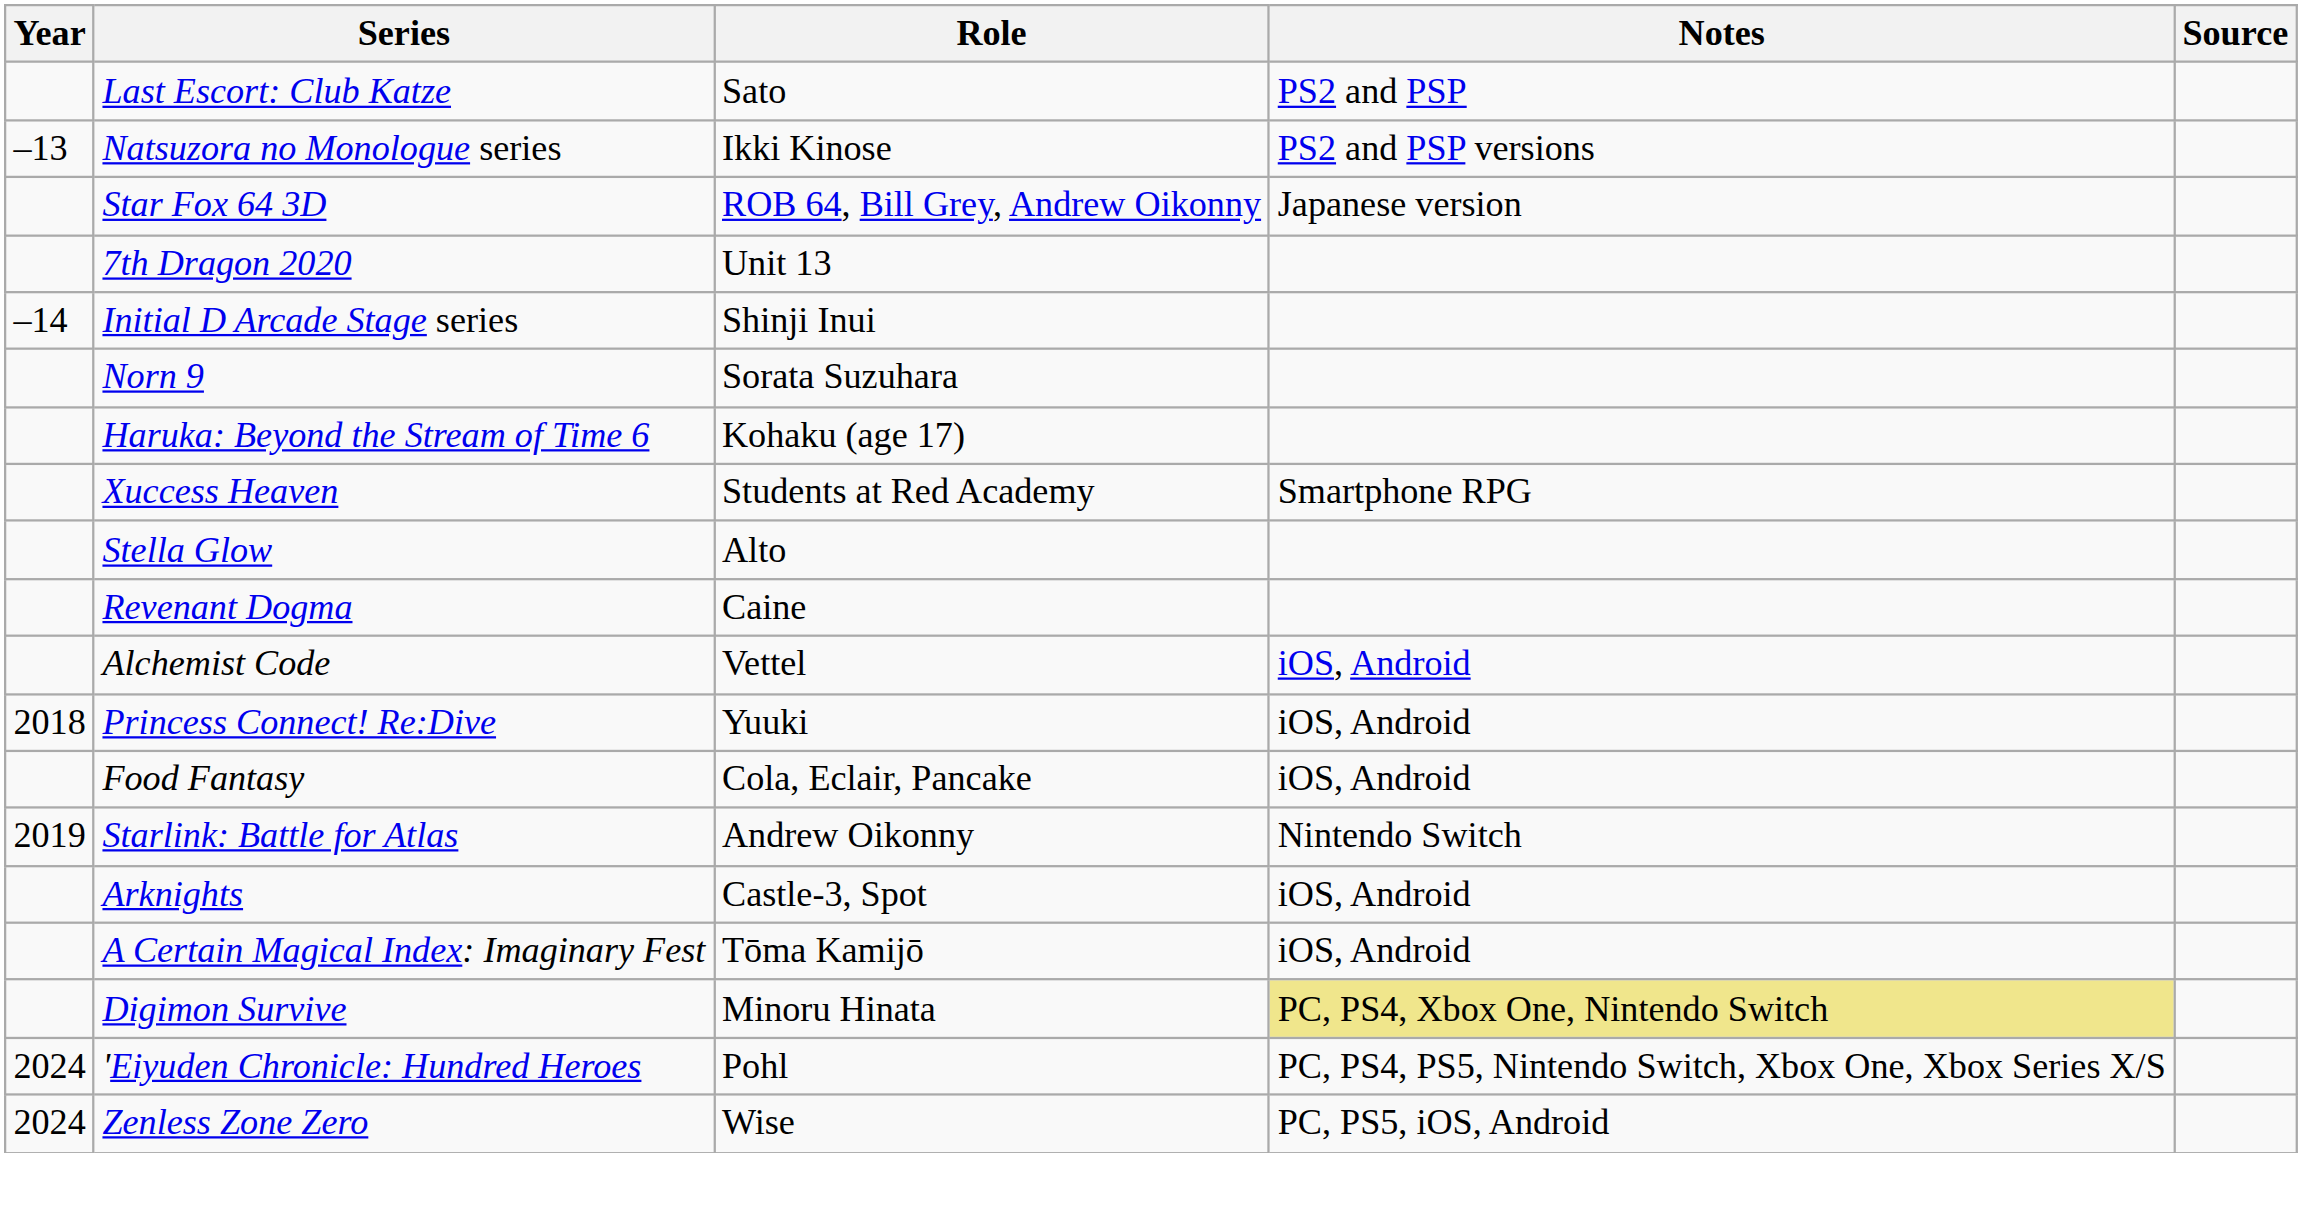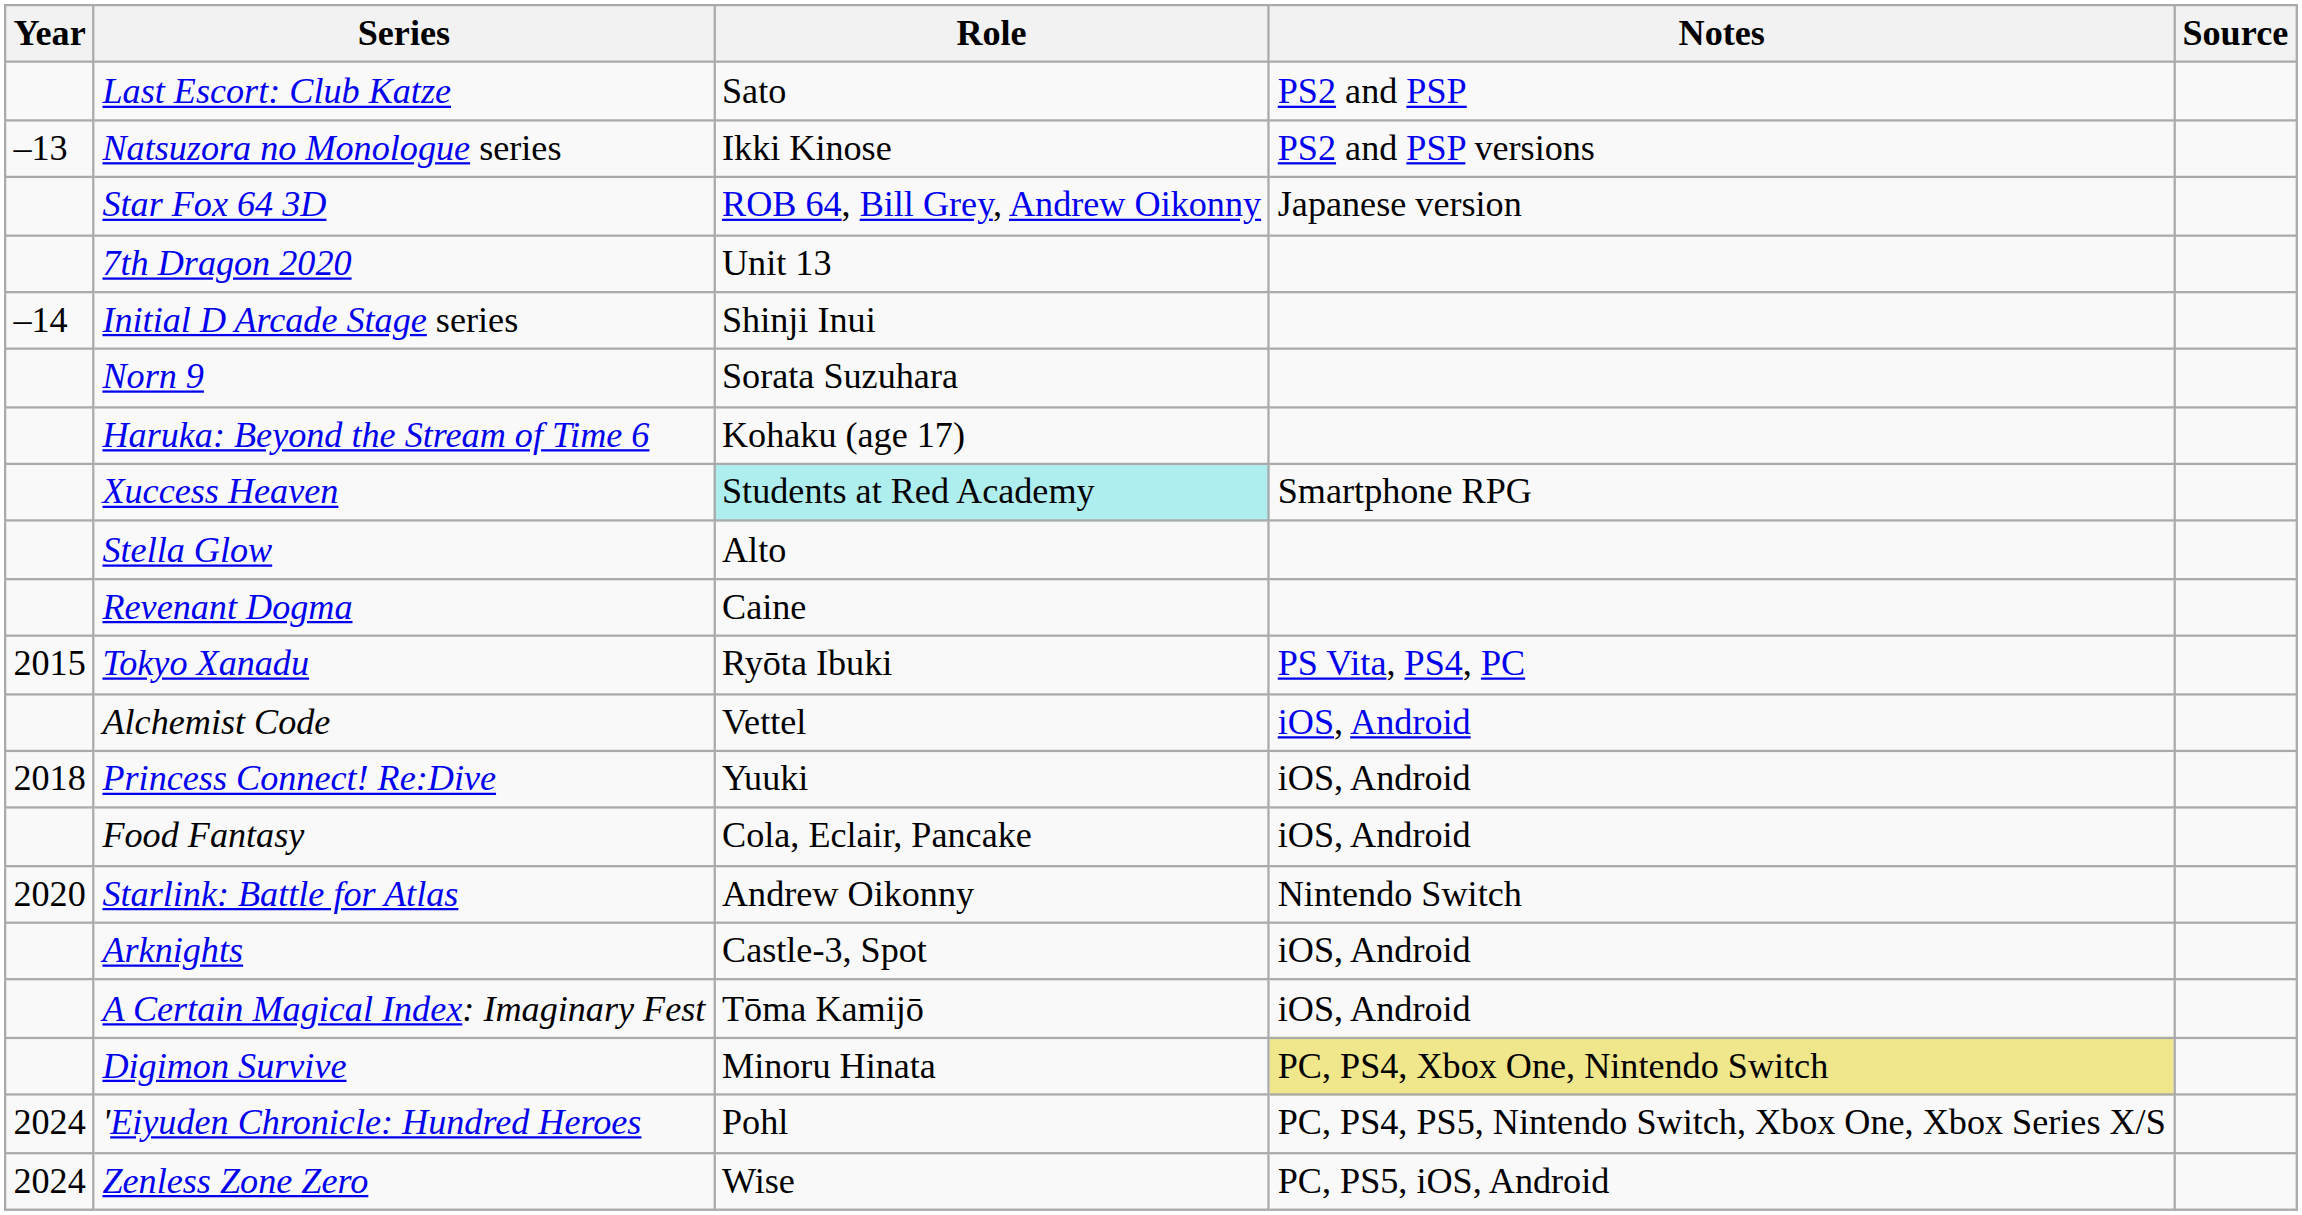 <table class="wikitable sortable plainrowheaders">
 <tr>
 <th>Year</th>
 <th>Series</th>
 <th>Role</th>
 <th class="unsortable">Notes</th>
 <th class="unsortable">Source</th>
 </tr>
 <tr>
 <td></td>
 <td><em><a href='#'>Last Escort: Club Katze</a></em></td>
 <td>Sato</td>
 <td><a href='#'>PS2</a> and <a href='#'>PSP</a></td>
 <td></td>
 </tr>
 <tr>
 <td>–13</td>
 <td><em><a href='#'>Natsuzora no Monologue</a></em> series</td>
 <td>Ikki Kinose</td>
 <td><a href='#'>PS2</a> and <a href='#'>PSP</a> versions</td>
 <td></td>
 </tr>
 <tr>
 <td></td>
 <td><em><a href='#'>Star Fox 64 3D</a></em></td>
 <td><a href='#'>ROB 64</a>, <a href='#'>Bill Grey</a>, <a href='#'>Andrew Oikonny</a></td>
 <td>Japanese version</td>
 <td></td>
 </tr>
 <tr>
 <td></td>
 <td><em><a href='#'>7th Dragon 2020</a></em></td>
 <td>Unit 13</td>
 <td></td>
 <td></td>
 </tr>
 <tr>
 <td>–14</td>
 <td><em><a href='#'>Initial D Arcade Stage</a></em> series</td>
 <td>Shinji Inui</td>
 <td></td>
 <td></td>
 </tr>
 <tr>
 <td></td>
 <td><em><a href='#'>Norn 9</a></em></td>
 <td>Sorata Suzuhara</td>
 <td></td>
 <td></td>
 </tr>
 <tr>
 <td></td>
 <td><em><a href='#'>Haruka: Beyond the Stream of Time 6</a></em></td>
 <td>Kohaku (age 17)</td>
 <td></td>
 <td></td>
 </tr>
 <tr>
 <td></td>
 <td><em><a href='#'>Xuccess Heaven</a></em></td>
-<td>Students at Red Academy</td>
+<td style="background: paleturquoise;">Students at Red Academy</td>
 <td>Smartphone RPG</td>
 <td></td>
 </tr>
 <tr>
 <td></td>
 <td><em><a href='#'>Stella Glow</a></em></td>
 <td>Alto</td>
 <td></td>
 <td></td>
 </tr>
 <tr>
 <td></td>
 <td><em><a href='#'>Revenant Dogma</a></em></td>
 <td>Caine</td>
 <td></td>
+<td></td>
+</tr>
+<tr>
+<td>2015</td>
+<td><em><a href='#'>Tokyo Xanadu</a></em></td>
+<td>Ryōta Ibuki</td>
+<td><a href='#'>PS Vita</a>, <a href='#'>PS4</a>, <a href='#'>PC</a></td>
 <td></td>
 </tr>
 <tr>
 <td></td>
 <td><em>Alchemist Code</em></td>
 <td>Vettel</td>
 <td><a href='#'>iOS</a>, <a href='#'>Android</a></td>
 <td></td>
 </tr>
 <tr>
 <td>2018</td>
 <td><em><a href='#'>Princess Connect! Re:Dive</a></em></td>
 <td>Yuuki</td>
 <td>iOS, Android</td>
 <td></td>
 </tr>
 <tr>
 <td></td>
 <td><em>Food Fantasy</em></td>
 <td>Cola, Eclair, Pancake</td>
 <td>iOS, Android</td>
 <td></td>
 </tr>
 <tr>
-<td>2019</td>
+<td>2020</td>
 <td><em><a href='#'>Starlink: Battle for Atlas</a></em></td>
 <td>Andrew Oikonny</td>
 <td>Nintendo Switch</td>
 <td></td>
 </tr>
 <tr>
 <td></td>
 <td><em><a href='#'>Arknights</a></em></td>
 <td>Castle-3, Spot</td>
 <td>iOS, Android</td>
 <td></td>
 </tr>
 <tr>
 <td></td>
 <td><em><a href='#'>A Certain Magical Index</a>: Imaginary Fest</em></td>
 <td>Tōma Kamijō</td>
 <td>iOS, Android</td>
 <td></td>
 </tr>
 <tr>
 <td></td>
 <td><em><a href='#'>Digimon Survive</a></em></td>
 <td>Minoru Hinata</td>
 <td style="background: khaki;">PC, PS4, Xbox One, Nintendo Switch</td>
 <td></td>
 </tr>
 <tr>
 <td>2024</td>
 <td><em>'<a href='#'>Eiyuden Chronicle: Hundred Heroes</a></em></td>
 <td>Pohl</td>
 <td>PC, PS4, PS5, Nintendo Switch, Xbox One, Xbox Series X/S</td>
 <td></td>
 </tr>
 <tr>
 <td>2024</td>
 <td><em><a href='#'>Zenless Zone Zero</a></em></td>
 <td>Wise</td>
 <td>PC, PS5, iOS, Android</td>
 <td></td>
 </tr>
 </table>
